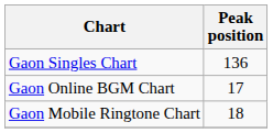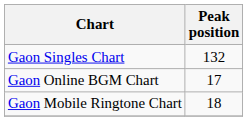 <table class="wikitable sortable">
 <tr>
 <th>Chart</th>
 <th>Peak<br>position</th>
 </tr>
 <tr>
 <td><a href='#'>Gaon Singles Chart</a></td>
-<td align="center">136</td>
+<td align="center">132</td>
 </tr>
 <tr>
 <td><a href='#'>Gaon</a> Online BGM Chart</td>
 <td align="center">17</td>
 </tr>
 <tr>
 <td><a href='#'>Gaon</a> Mobile Ringtone Chart</td>
 <td align="center">18</td>
 </tr>
 <tr>
 </tr>
 </table>
